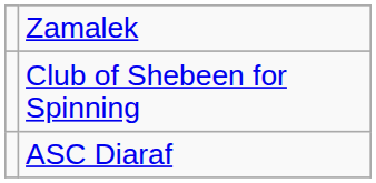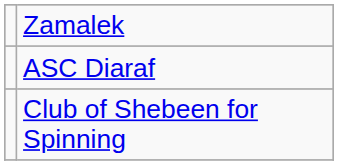 <table class="wikitable" width="200px">
 <tr>
 <td align=center></td>
 <td> <a href='#'>Zamalek</a></td>
 </tr>
 <tr>
 <td align=center></td>
-<td> <a href='#'>Club of Shebeen for Spinning</a></td>
+<td> <a href='#'>ASC Diaraf</a></td>
 </tr>
 <tr>
 <td align=center></td>
-<td> <a href='#'>ASC Diaraf</a></td>
+<td> <a href='#'>Club of Shebeen for Spinning</a></td>
 </tr>
 </table>
